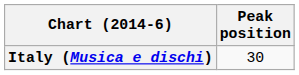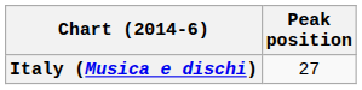 <table class="wikitable plainrowheaders" style="text-align:center">
 <tr>
 <th scope="col">Chart (2014-6)</th>
 <th scope="col">Peak<br>position</th>
 </tr>
 <tr>
 <th scope="row">Italy (<em><a href='#'>Musica e dischi</a></em>)</th>
-<td style="text-align:center">30</td>
+<td style="text-align:center">27</td>
 </tr>
 </table>
